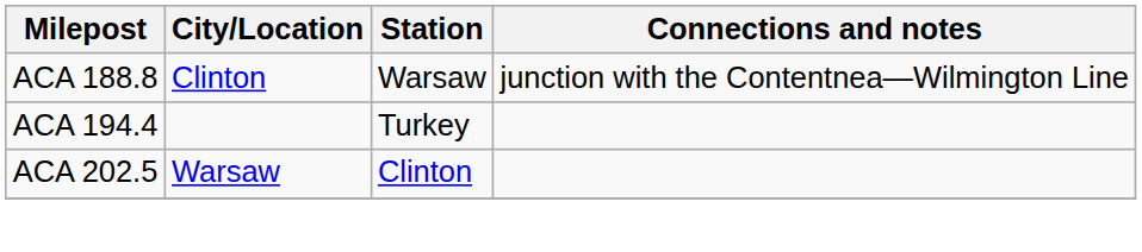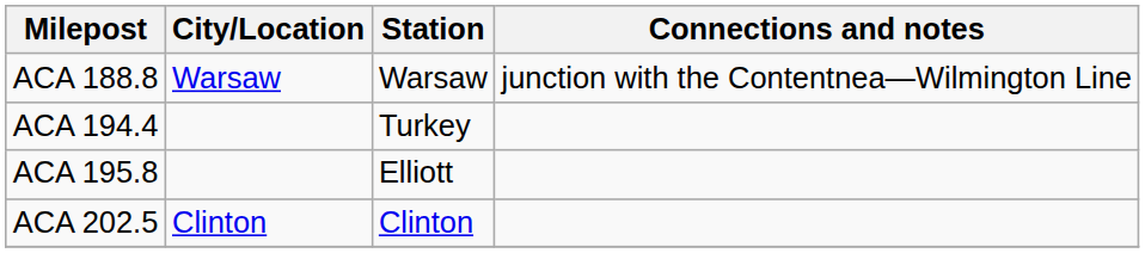 <table class="wikitable">
 <tr>
 <th>Milepost</th>
 <th>City/Location</th>
 <th>Station</th>
 <th>Connections and notes</th>
 </tr>
 <tr>
 <td>ACA 188.8</td>
-<td><a href='#'>Clinton</a></td>
+<td><a href='#'>Warsaw</a></td>
 <td>Warsaw</td>
 <td>junction with the Contentnea—Wilmington Line</td>
 </tr>
 <tr>
 <td>ACA 194.4</td>
 <td></td>
 <td>Turkey</td>
 <td></td>
 </tr>
 <tr>
+<td>ACA 195.8</td>
+<td></td>
+<td>Elliott</td>
+<td></td>
+</tr>
+<tr>
 <td>ACA 202.5</td>
-<td><a href='#'>Warsaw</a></td>
+<td><a href='#'>Clinton</a></td>
 <td><a href='#'>Clinton</a></td>
 <td></td>
 </tr>
 <tr>
 </tr>
 </table>
